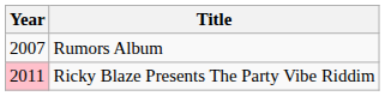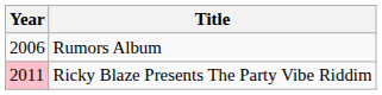 <table class="wikitable">
 <tr>
 <th>Year</th>
 <th>Title</th>
 </tr>
 <tr>
-<td>2007</td>
+<td>2006</td>
 <td>Rumors Album</td>
 </tr>
 <tr>
 <td style="background: pink;">2011</td>
 <td>Ricky Blaze Presents The Party Vibe Riddim</td>
 </tr>
 </table>
